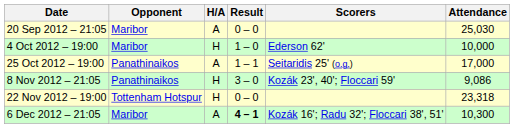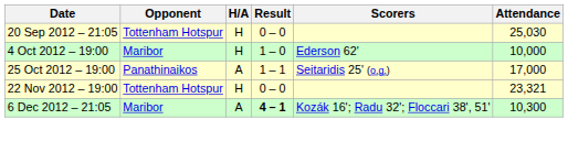 <table class="wikitable">
 <tr>
 <th>Date</th>
 <th>Opponent</th>
 <th>H/A</th>
 <th>Result</th>
 <th>Scorers</th>
 <th>Attendance</th>
 </tr>
 <tr bgcolor = "#ffffcc">
 <td>20 Sep 2012 – 21:05</td>
-<td> <a href='#'>Maribor</a></td>
-<td align=center>A</td>
+<td> <a href='#'>Tottenham Hotspur</a></td>
+<td align=center>H</td>
 <td align=center>0 – 0</td>
 <td></td>
 <td align="center">25,030</td>
 </tr>
 <tr bgcolor = "#ccffcc">
 <td>4 Oct 2012 – 19:00</td>
 <td> <a href='#'>Maribor</a></td>
 <td align=center>H</td>
 <td align=center>1 – 0</td>
 <td><a href='#'>Ederson</a> 62'</td>
 <td align="center">10,000</td>
 </tr>
 <tr bgcolor = "#ffffcc">
 <td>25 Oct 2012 – 19:00</td>
 <td> <a href='#'>Panathinaikos</a></td>
 <td align=center>A</td>
 <td align=center>1 – 1</td>
 <td><a href='#'>Seitaridis</a> 25' <small>(<a href='#'>o.g.</a>)</small></td>
 <td align="center">17,000</td>
 </tr>
-<tr bgcolor = "#ccffcc">
-<td>8 Nov 2012 – 21:05</td>
-<td> <a href='#'>Panathinaikos</a></td>
-<td align=center>H</td>
-<td align=center>3 – 0</td>
-<td><a href='#'>Kozák</a> 23', 40'; <a href='#'>Floccari</a> 59'</td>
-<td align="center">9,086</td>
-</tr>
 <tr bgcolor = "#ffffcc">
 <td>22 Nov 2012 – 19:00</td>
 <td> <a href='#'>Tottenham Hotspur</a></td>
 <td align=center>H</td>
 <td align=center>0 – 0</td>
 <td></td>
-<td align="center">23,318</td>
+<td align="center">23,321</td>
 </tr>
 <tr bgcolor = "#ccffcc">
 <td>6 Dec 2012 – 21:05</td>
 <td> <a href='#'>Maribor</a></td>
 <td align=center>A</td>
 <td align=center><strong>4 – 1</strong></td>
 <td><a href='#'>Kozák</a> 16'; <a href='#'>Radu</a> 32'; <a href='#'>Floccari</a> 38', 51'</td>
 <td align="center">10,300</td>
 </tr>
 </table>
